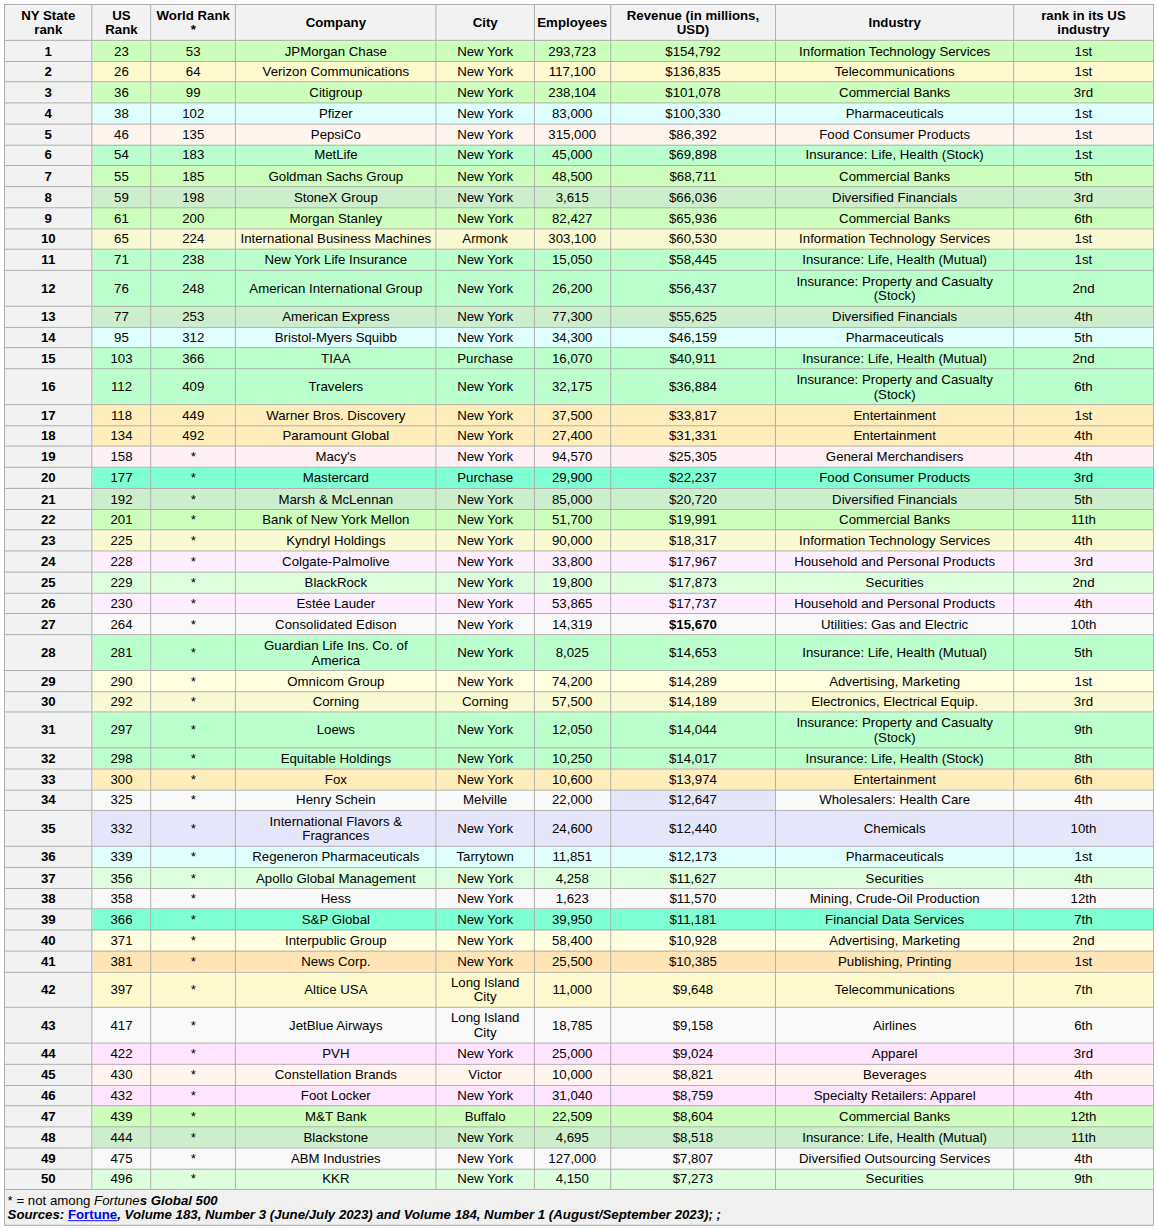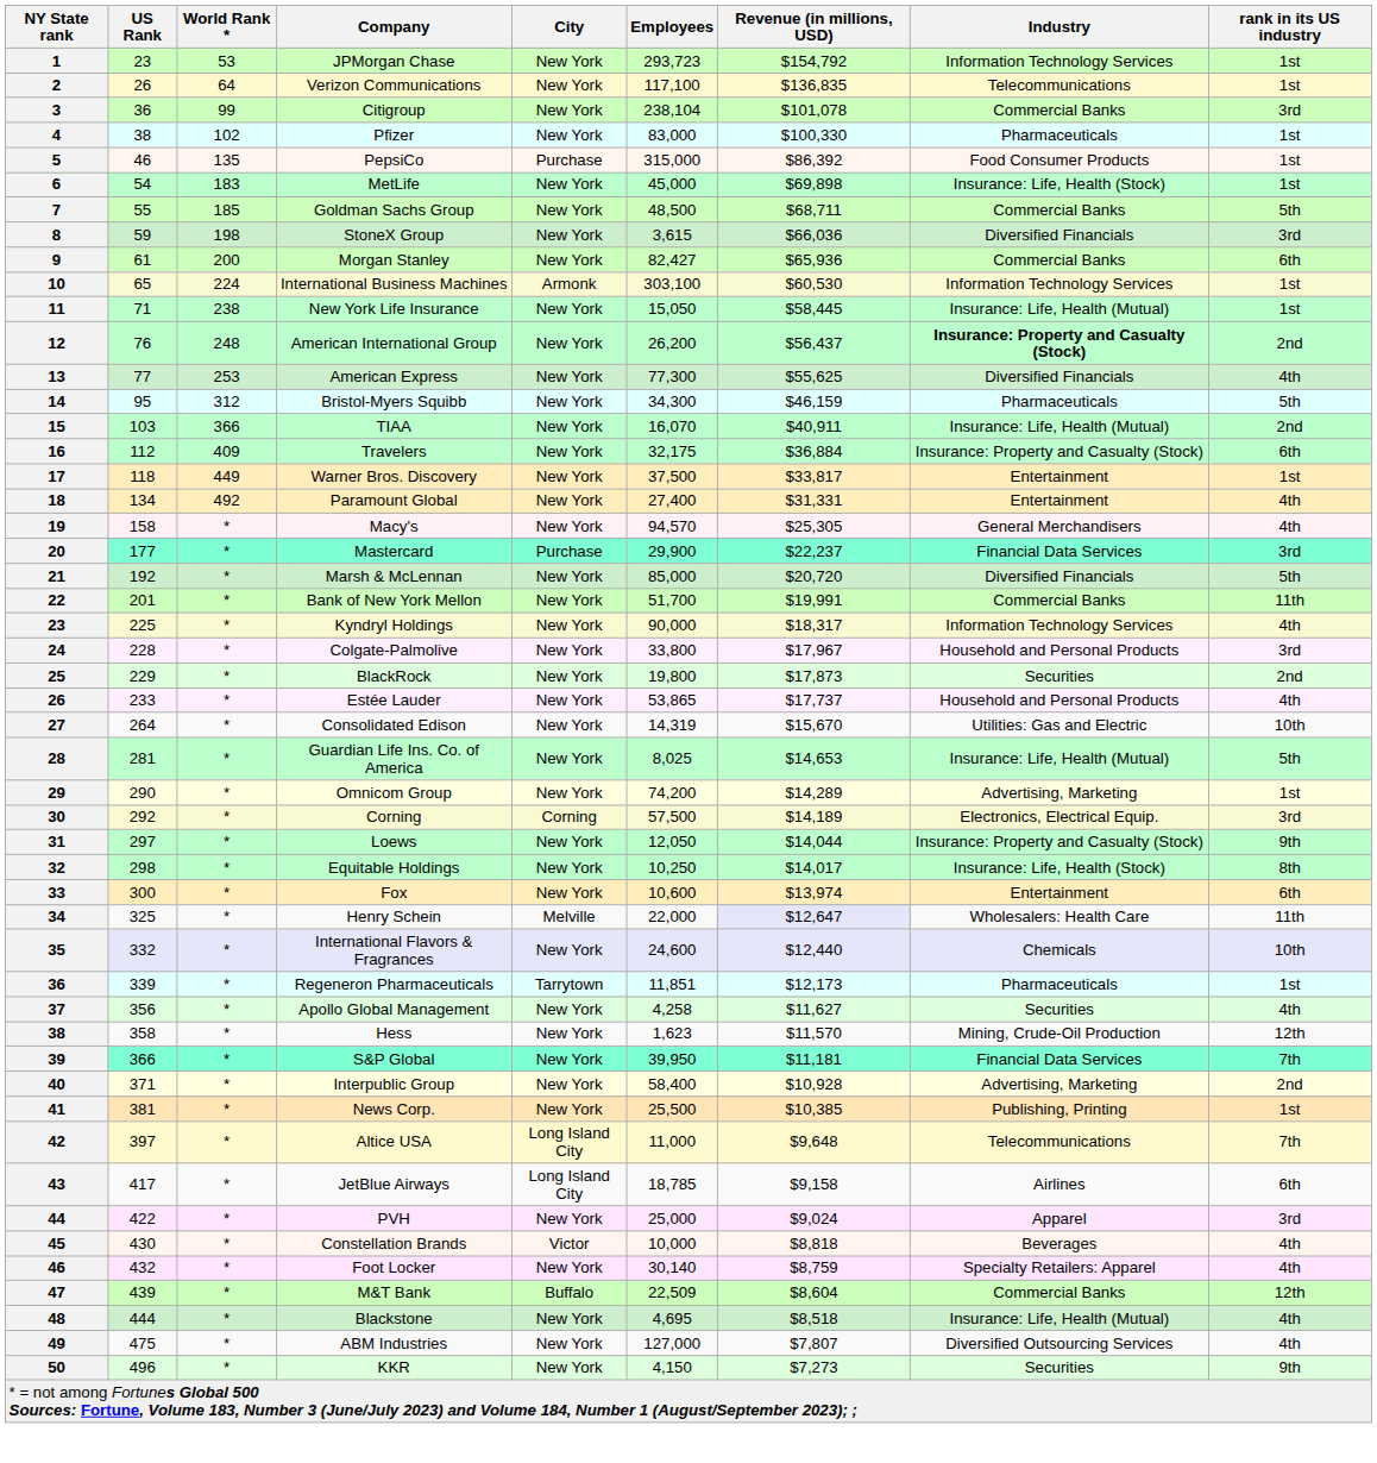 <table class="wikitable sortable" style="text-align:center; font-size:90%">
 <tr>
 <th>NY State rank</th>
 <th>US Rank</th>
 <th>World Rank *</th>
 <th>Company</th>
 <th>City</th>
 <th>Employees</th>
 <th>Revenue (in millions, USD)</th>
 <th>Industry</th>
 <th>rank in its US industry</th>
 </tr>
 <tr style="background:#ccffbb">
 <th>1</th>
 <td>23</td>
 <td>53</td>
 <td>JPMorgan Chase</td>
 <td>New York</td>
 <td>293,723</td>
 <td>$154,792</td>
 <td>Information Technology Services</td>
 <td>1st</td>
 </tr>
 <tr style="background:lemonchiffon">
 <th>2</th>
 <td>26</td>
 <td>64</td>
 <td>Verizon Communications</td>
 <td>New York</td>
 <td>117,100</td>
 <td>$136,835</td>
 <td>Telecommunications</td>
 <td>1st</td>
 </tr>
 <tr style="background:#ccffbb">
 <th>3</th>
 <td>36</td>
 <td>99</td>
 <td>Citigroup</td>
 <td>New York</td>
 <td>238,104</td>
 <td>$101,078</td>
 <td>Commercial Banks</td>
 <td>3rd</td>
 </tr>
 <tr style="background:lightcyan">
 <th>4</th>
 <td>38</td>
 <td>102</td>
 <td>Pfizer</td>
 <td>New York</td>
 <td>83,000</td>
 <td>$100,330</td>
 <td>Pharmaceuticals</td>
 <td>1st</td>
 </tr>
 <tr style="background:seashell">
 <th>5</th>
 <td>46</td>
 <td>135</td>
 <td>PepsiCo</td>
-<td>New York</td>
+<td>Purchase</td>
 <td>315,000</td>
 <td>$86,392</td>
 <td>Food Consumer Products</td>
 <td>1st</td>
 </tr>
 <tr bgcolor="#bbffcc">
 <th>6</th>
 <td>54</td>
 <td>183</td>
 <td>MetLife</td>
 <td>New York</td>
 <td>45,000</td>
 <td>$69,898</td>
 <td>Insurance: Life, Health (Stock)</td>
 <td>1st</td>
 </tr>
 <tr style="background:#ccffbb">
 <th>7</th>
 <td>55</td>
 <td>185</td>
 <td>Goldman Sachs Group</td>
 <td>New York</td>
 <td>48,500</td>
 <td>$68,711</td>
 <td>Commercial Banks</td>
 <td>5th</td>
 </tr>
 <tr style="background:#cceecc">
 <th>8</th>
 <td>59</td>
 <td>198</td>
 <td>StoneX Group</td>
 <td>New York</td>
 <td>3,615</td>
 <td>$66,036</td>
 <td>Diversified Financials</td>
 <td>3rd</td>
 </tr>
 <tr style="background:#ccffbb">
 <th>9</th>
 <td>61</td>
 <td>200</td>
 <td>Morgan Stanley</td>
 <td>New York</td>
 <td>82,427</td>
 <td>$65,936</td>
 <td>Commercial Banks</td>
 <td>6th</td>
 </tr>
 <tr style="background:lightgoldenrodyellow">
 <th>10</th>
 <td>65</td>
 <td>224</td>
 <td>International Business Machines</td>
 <td>Armonk</td>
 <td>303,100</td>
 <td>$60,530</td>
 <td>Information Technology Services</td>
 <td>1st</td>
 </tr>
 <tr bgcolor="#bbffcc">
 <th>11</th>
 <td>71</td>
 <td>238</td>
 <td>New York Life Insurance</td>
 <td>New York</td>
 <td>15,050</td>
 <td>$58,445</td>
 <td>Insurance: Life, Health (Mutual)</td>
 <td>1st</td>
 </tr>
 <tr bgcolor="#bbffcc">
 <th>12</th>
 <td>76</td>
 <td>248</td>
 <td>American International Group</td>
 <td>New York</td>
 <td>26,200</td>
 <td>$56,437</td>
-<td>Insurance: Property and Casualty (Stock)</td>
+<td><strong>Insurance: Property and Casualty (Stock)</strong></td>
 <td>2nd</td>
 </tr>
 <tr style="background:#cceecc">
 <th>13</th>
 <td>77</td>
 <td>253</td>
 <td>American Express</td>
 <td>New York</td>
 <td>77,300</td>
 <td>$55,625</td>
 <td>Diversified Financials</td>
 <td>4th</td>
 </tr>
 <tr style="background:lightcyan">
 <th>14</th>
 <td>95</td>
 <td>312</td>
 <td>Bristol-Myers Squibb</td>
 <td>New York</td>
 <td>34,300</td>
 <td>$46,159</td>
 <td>Pharmaceuticals</td>
 <td>5th</td>
 </tr>
 <tr bgcolor="#bbffcc">
 <th>15</th>
 <td>103</td>
 <td>366</td>
 <td>TIAA</td>
-<td>Purchase</td>
+<td>New York</td>
 <td>16,070</td>
 <td>$40,911</td>
 <td>Insurance: Life, Health (Mutual)</td>
 <td>2nd</td>
 </tr>
 <tr bgcolor="#bbffcc">
 <th>16</th>
 <td>112</td>
 <td>409</td>
 <td>Travelers</td>
 <td>New York</td>
 <td>32,175</td>
 <td>$36,884</td>
 <td>Insurance: Property and Casualty (Stock)</td>
 <td>6th</td>
 </tr>
 <tr style="background:#ffeebb">
 <th>17</th>
 <td>118</td>
 <td>449</td>
 <td>Warner Bros. Discovery</td>
 <td>New York</td>
 <td>37,500</td>
 <td>$33,817</td>
 <td>Entertainment</td>
 <td>1st</td>
 </tr>
 <tr style="background:#ffeebb">
 <th>18</th>
 <td>134</td>
 <td>492</td>
 <td>Paramount Global</td>
 <td>New York</td>
 <td>27,400</td>
 <td>$31,331</td>
 <td>Entertainment</td>
 <td>4th</td>
 </tr>
 <tr style="background:lavenderblush">
 <th>19</th>
 <td>158</td>
 <td>*</td>
 <td>Macy's</td>
 <td>New York</td>
 <td>94,570</td>
 <td>$25,305</td>
 <td>General Merchandisers</td>
 <td>4th</td>
 </tr>
 <tr style="background:aquamarine">
 <th>20</th>
 <td>177</td>
 <td>*</td>
 <td>Mastercard</td>
 <td>Purchase</td>
 <td>29,900</td>
 <td>$22,237</td>
-<td>Food Consumer Products</td>
+<td>Financial Data Services</td>
 <td>3rd</td>
 </tr>
 <tr style="background:#cceecc">
 <th>21</th>
 <td>192</td>
 <td>*</td>
 <td>Marsh & McLennan</td>
 <td>New York</td>
 <td>85,000</td>
 <td>$20,720</td>
 <td>Diversified Financials</td>
 <td>5th</td>
 </tr>
 <tr style="background:#ccffbb">
 <th>22</th>
 <td>201</td>
 <td>*</td>
 <td>Bank of New York Mellon</td>
 <td>New York</td>
 <td>51,700</td>
 <td>$19,991</td>
 <td>Commercial Banks</td>
 <td>11th</td>
 </tr>
 <tr style="background:lightgoldenrodyellow">
 <th>23</th>
 <td>225</td>
 <td>*</td>
 <td>Kyndryl Holdings</td>
 <td>New York</td>
 <td>90,000</td>
 <td>$18,317</td>
 <td>Information Technology Services</td>
 <td>4th</td>
 </tr>
 <tr style="background:#ffeeff">
 <th>24</th>
 <td>228</td>
 <td>*</td>
 <td>Colgate-Palmolive</td>
 <td>New York</td>
 <td>33,800</td>
 <td>$17,967</td>
 <td>Household and Personal Products</td>
 <td>3rd</td>
 </tr>
 <tr bgcolor="ddffdd">
 <th>25</th>
 <td>229</td>
 <td>*</td>
 <td>BlackRock</td>
 <td>New York</td>
 <td>19,800</td>
 <td>$17,873</td>
 <td>Securities</td>
 <td>2nd</td>
 </tr>
 <tr style="background:#ffeeff">
 <th>26</th>
-<td>230</td>
+<td>233</td>
 <td>*</td>
 <td>Estée Lauder</td>
 <td>New York</td>
 <td>53,865</td>
 <td>$17,737</td>
 <td>Household and Personal Products</td>
 <td>4th</td>
 </tr>
 <tr>
 <th>27</th>
 <td>264</td>
 <td>*</td>
 <td>Consolidated Edison</td>
 <td>New York</td>
 <td>14,319</td>
-<td><strong>$15,670</strong></td>
+<td>$15,670</td>
 <td>Utilities: Gas and Electric</td>
 <td>10th</td>
 </tr>
 <tr bgcolor="bbffcc">
 <th>28</th>
 <td>281</td>
 <td>*</td>
 <td>Guardian Life Ins. Co. of America</td>
 <td>New York</td>
 <td>8,025</td>
 <td>$14,653</td>
 <td>Insurance: Life, Health (Mutual)</td>
 <td>5th</td>
 </tr>
 <tr style="background:lightyellow">
 <th>29</th>
 <td>290</td>
 <td>*</td>
 <td>Omnicom Group</td>
 <td>New York</td>
 <td>74,200</td>
 <td>$14,289</td>
 <td>Advertising, Marketing</td>
 <td>1st</td>
 </tr>
 <tr style="background:lightgoldenrodyellow">
 <th>30</th>
 <td>292</td>
 <td>*</td>
 <td>Corning</td>
 <td>Corning</td>
 <td>57,500</td>
 <td>$14,189</td>
 <td>Electronics, Electrical Equip.</td>
 <td>3rd</td>
 </tr>
 <tr bgcolor="bbffcc">
 <th>31</th>
 <td>297</td>
 <td>*</td>
 <td>Loews</td>
 <td>New York</td>
 <td>12,050</td>
 <td>$14,044</td>
 <td>Insurance: Property and Casualty (Stock)</td>
 <td>9th</td>
 </tr>
 <tr bgcolor="bbffcc">
 <th>32</th>
 <td>298</td>
 <td>*</td>
 <td>Equitable Holdings</td>
 <td>New York</td>
 <td>10,250</td>
 <td>$14,017</td>
 <td>Insurance: Life, Health (Stock)</td>
 <td>8th</td>
 </tr>
 <tr style="background:#ffeebb">
 <th>33</th>
 <td>300</td>
 <td>*</td>
 <td>Fox</td>
 <td>New York</td>
 <td>10,600</td>
 <td>$13,974</td>
 <td>Entertainment</td>
 <td>6th</td>
 </tr>
 <tr>
 <th>34</th>
 <td>325</td>
 <td>*</td>
 <td>Henry Schein</td>
 <td>Melville</td>
 <td>22,000</td>
 <td style="background: lavender;">$12,647</td>
 <td>Wholesalers: Health Care</td>
-<td>4th</td>
+<td>11th</td>
 </tr>
 <tr style="background:lavender">
 <th>35</th>
 <td>332</td>
 <td>*</td>
 <td>International Flavors & Fragrances</td>
 <td>New York</td>
 <td>24,600</td>
 <td>$12,440</td>
 <td>Chemicals</td>
 <td>10th</td>
 </tr>
 <tr style="background:LightCyan">
 <th>36</th>
 <td>339</td>
 <td>*</td>
 <td>Regeneron Pharmaceuticals</td>
 <td>Tarrytown</td>
 <td>11,851</td>
 <td>$12,173</td>
 <td>Pharmaceuticals</td>
 <td>1st</td>
 </tr>
 <tr bgcolor="ddffdd">
 <th>37</th>
 <td>356</td>
 <td>*</td>
 <td>Apollo Global Management</td>
 <td>New York</td>
 <td>4,258</td>
 <td>$11,627</td>
 <td>Securities</td>
 <td>4th</td>
 </tr>
 <tr>
 <th>38</th>
 <td>358</td>
 <td>*</td>
 <td>Hess</td>
 <td>New York</td>
 <td>1,623</td>
 <td>$11,570</td>
 <td>Mining, Crude-Oil Production</td>
 <td>12th</td>
 </tr>
 <tr style="background:aquamarine">
 <th>39</th>
 <td>366</td>
 <td>*</td>
 <td>S&P Global</td>
 <td>New York</td>
 <td>39,950</td>
 <td>$11,181</td>
 <td>Financial Data Services</td>
 <td>7th</td>
 </tr>
 <tr style="background:lightyellow">
 <th>40</th>
 <td>371</td>
 <td>*</td>
 <td>Interpublic Group</td>
 <td>New York</td>
 <td>58,400</td>
 <td>$10,928</td>
 <td>Advertising, Marketing</td>
 <td>2nd</td>
 </tr>
 <tr style="background:moccasin">
 <th>41</th>
 <td>381</td>
 <td>*</td>
 <td>News Corp.</td>
 <td>New York</td>
 <td>25,500</td>
 <td>$10,385</td>
 <td>Publishing, Printing</td>
 <td>1st</td>
 </tr>
 <tr style="background:lemonchiffon">
 <th>42</th>
 <td>397</td>
 <td>*</td>
 <td>Altice USA</td>
 <td>Long Island City</td>
 <td>11,000</td>
 <td>$9,648</td>
 <td>Telecommunications</td>
 <td>7th</td>
 </tr>
 <tr>
 <th>43</th>
 <td>417</td>
 <td>*</td>
 <td>JetBlue Airways</td>
 <td>Long Island City</td>
 <td>18,785</td>
 <td>$9,158</td>
 <td>Airlines</td>
 <td>6th</td>
 </tr>
 <tr style="Background:#ffe5ff">
 <th>44</th>
 <td>422</td>
 <td>*</td>
 <td>PVH</td>
 <td>New York</td>
 <td>25,000</td>
 <td>$9,024</td>
 <td>Apparel</td>
 <td>3rd</td>
 </tr>
 <tr style="background:seashell">
 <th>45</th>
 <td>430</td>
 <td>*</td>
 <td>Constellation Brands</td>
 <td>Victor</td>
 <td>10,000</td>
-<td>$8,821</td>
+<td>$8,818</td>
 <td>Beverages</td>
 <td>4th</td>
 </tr>
 <tr style="Background:#ffe5ff">
 <th>46</th>
 <td>432</td>
 <td>*</td>
 <td>Foot Locker</td>
 <td>New York</td>
-<td>31,040</td>
+<td>30,140</td>
 <td>$8,759</td>
 <td>Specialty Retailers: Apparel</td>
 <td>4th</td>
 </tr>
 <tr style="background:#ccffbb">
 <th>47</th>
 <td>439</td>
 <td>*</td>
 <td>M&T Bank</td>
 <td>Buffalo</td>
 <td>22,509</td>
 <td>$8,604</td>
 <td>Commercial Banks</td>
 <td>12th</td>
 </tr>
 <tr style="background:#cceecc">
 <th>48</th>
 <td>444</td>
 <td>*</td>
 <td>Blackstone</td>
 <td>New York</td>
 <td>4,695</td>
 <td>$8,518</td>
 <td>Insurance: Life, Health (Mutual)</td>
-<td>11th</td>
+<td>4th</td>
 </tr>
 <tr>
 <th>49</th>
 <td>475</td>
 <td>*</td>
 <td>ABM Industries</td>
 <td>New York</td>
 <td>127,000</td>
 <td>$7,807</td>
 <td>Diversified Outsourcing Services</td>
 <td>4th</td>
 </tr>
 <tr bgcolor="ddffdd">
 <th>50</th>
 <td>496</td>
 <td>*</td>
 <td>KKR</td>
 <td>New York</td>
 <td>4,150</td>
 <td>$7,273</td>
 <td>Securities</td>
 <td>9th</td>
 </tr>
 <tr>
 <td colspan="9" bgcolor="f0f0f0" align=left>* = not among <em>Fortune<strong>s Global 500 <br> <strong><em>Sources:</em></strong> </em><a href='#'>Fortune</a><em>, Volume 183, Number 3 (June/July 2023) and  Volume 184, Number 1 (August/September 2023); ; </td>
 </tr>
 </table>
